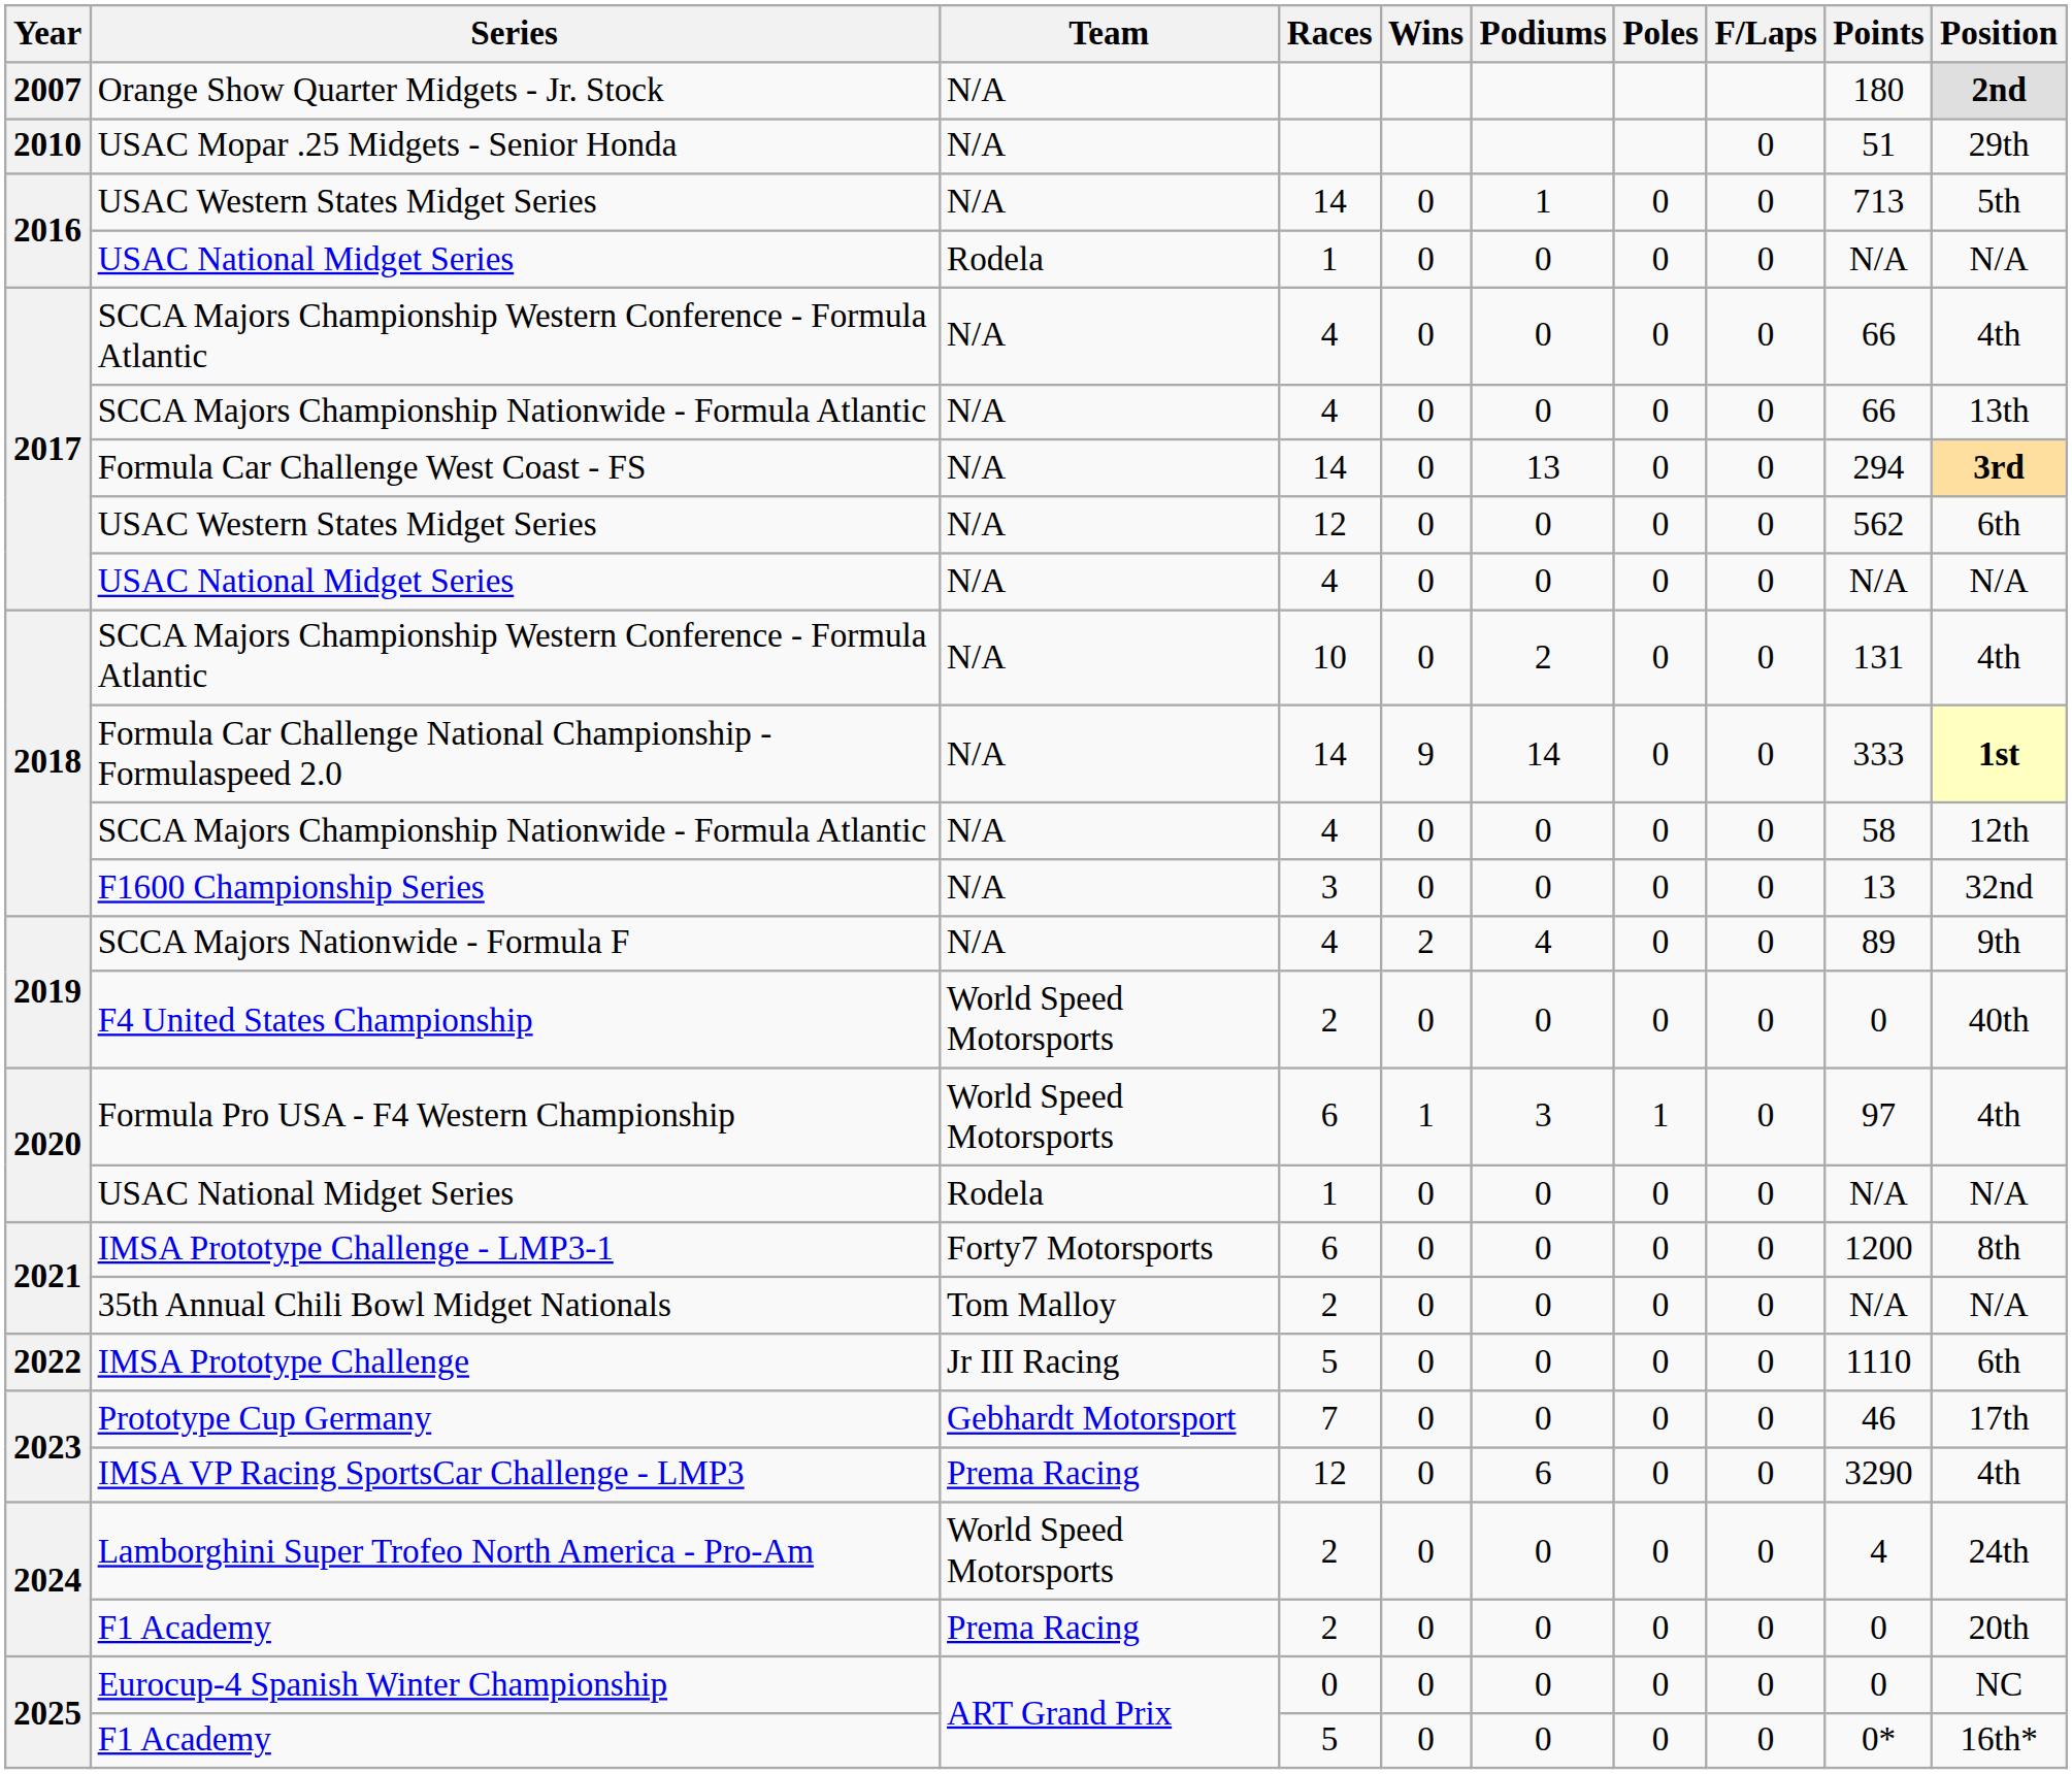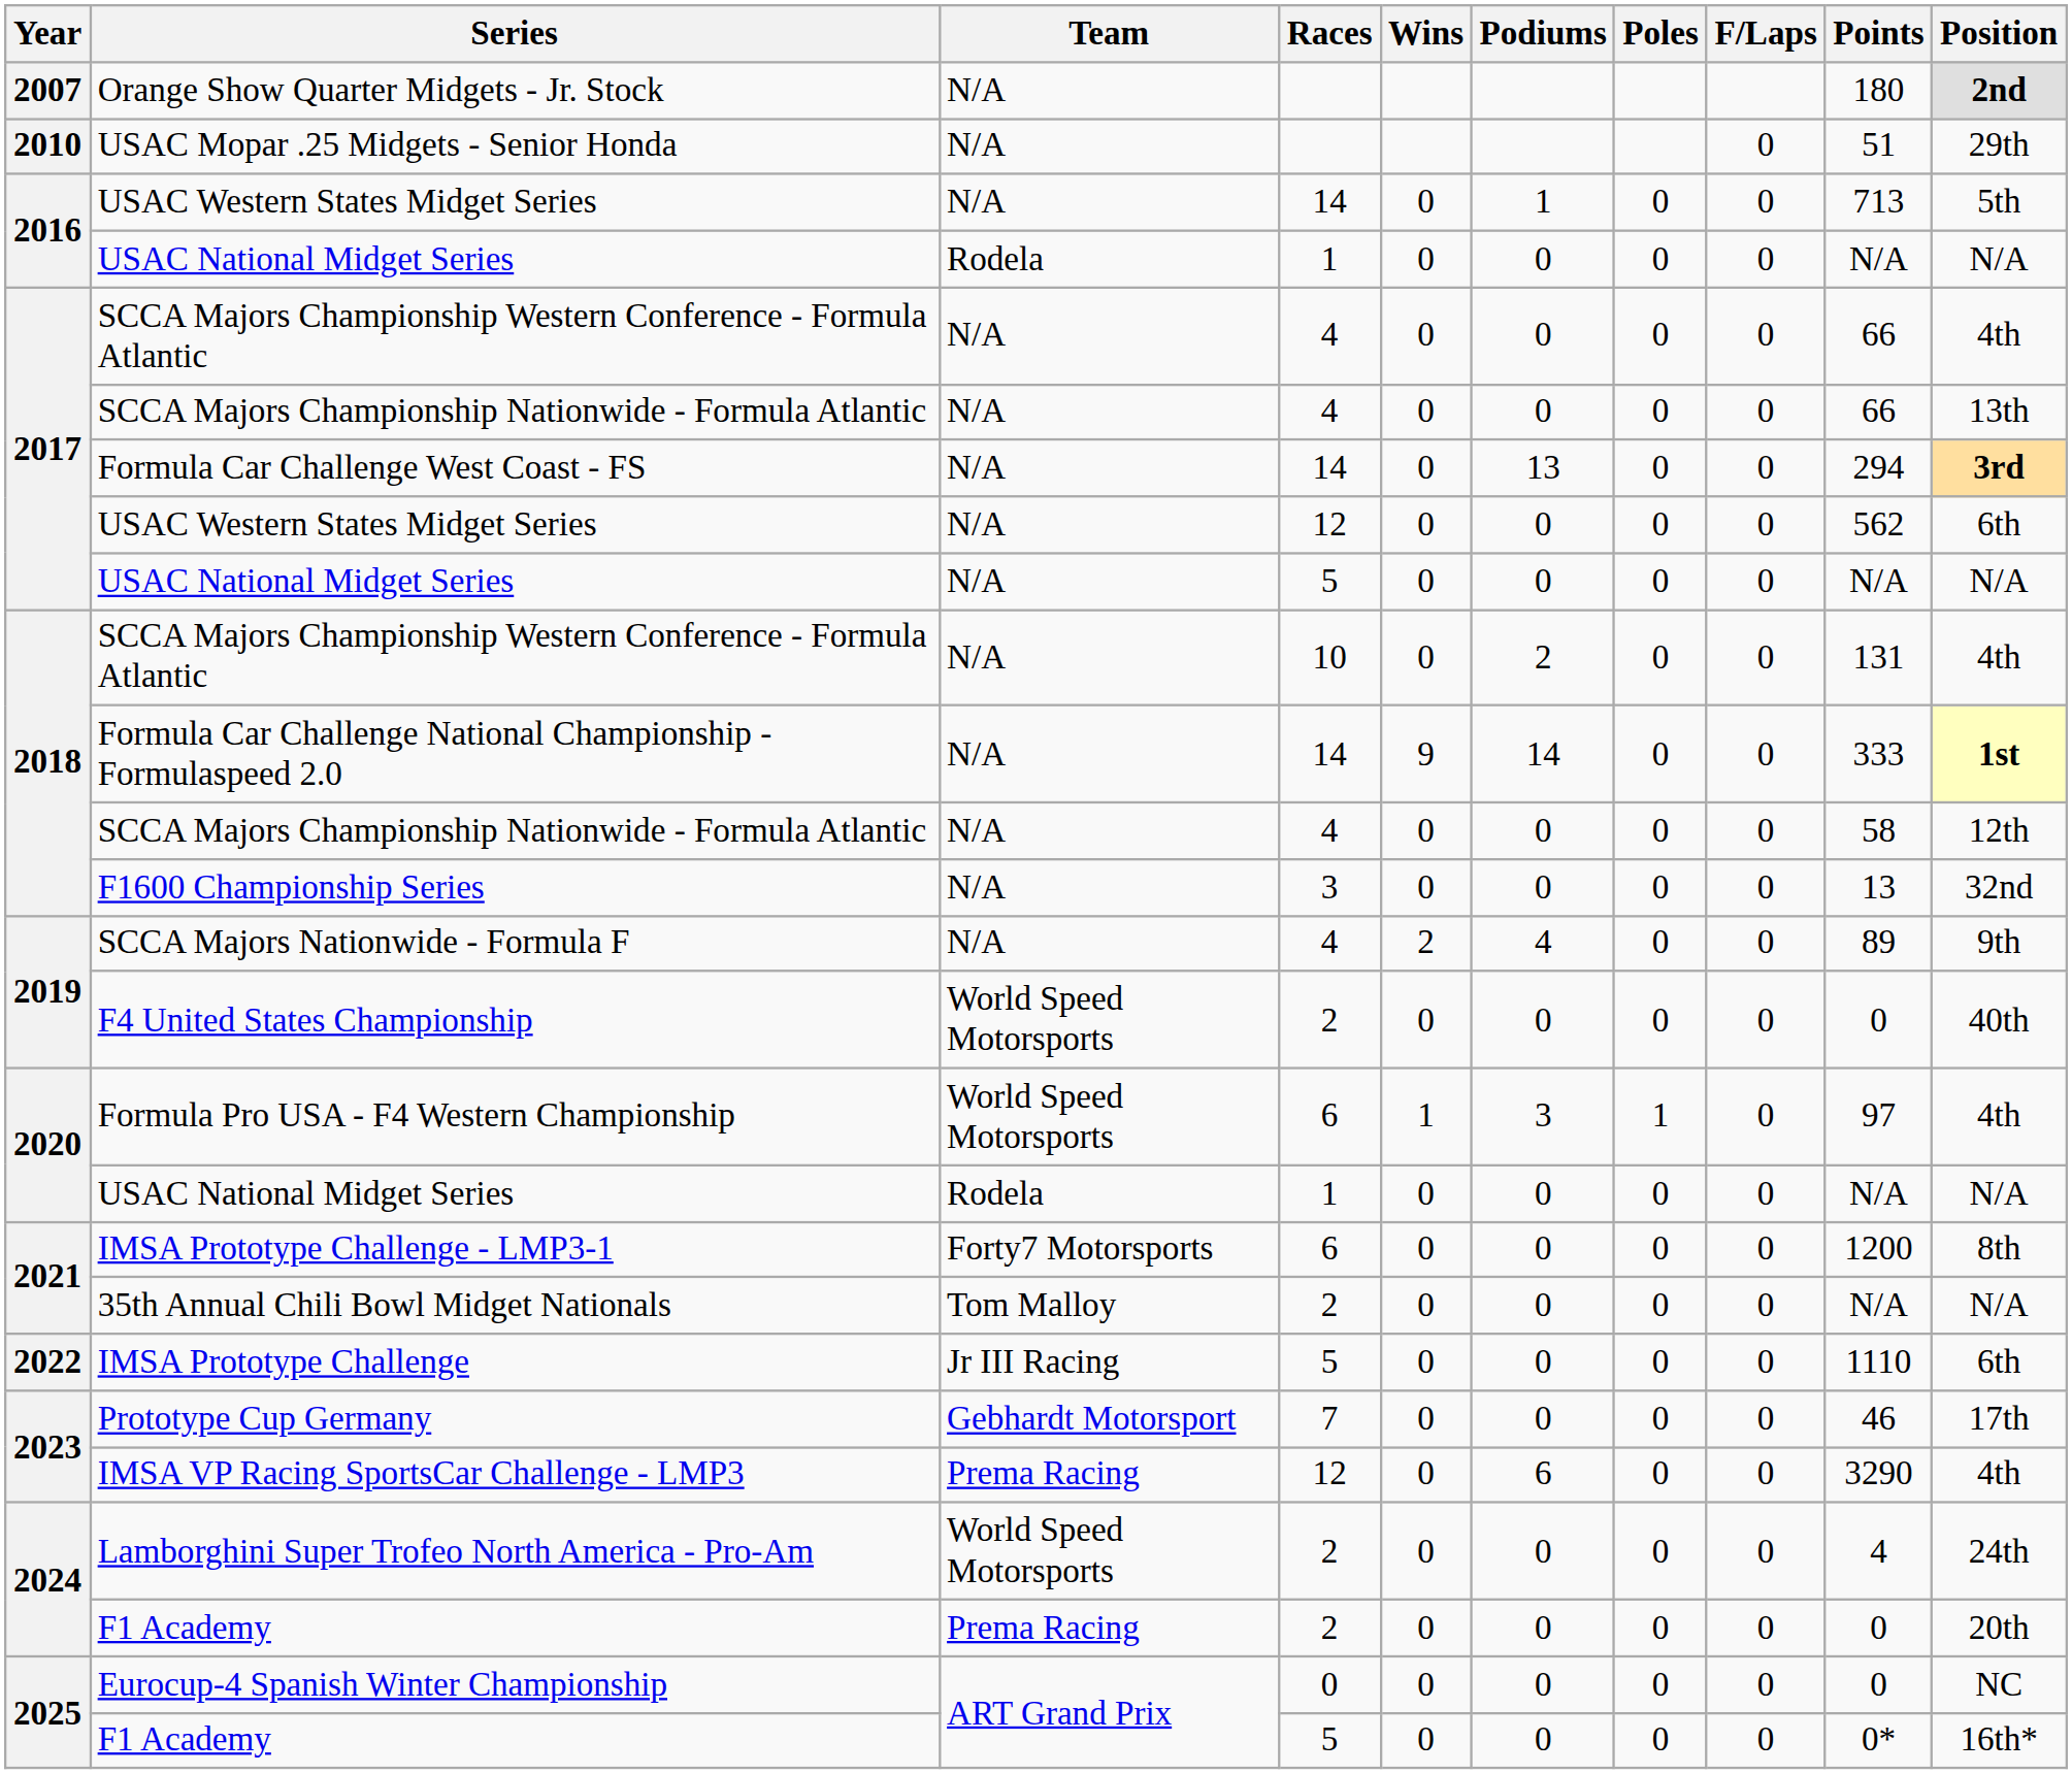 <table class="wikitable" style="font-size: 90%; text-align:center;">
 <tr>
 <th>Year</th>
 <th>Series</th>
 <th>Team</th>
 <th>Races</th>
 <th>Wins</th>
 <th>Podiums</th>
 <th>Poles</th>
 <th>F/Laps</th>
 <th>Points</th>
 <th>Position</th>
 </tr>
 <tr>
 <th>2007</th>
 <td style="text-align:left;">Orange Show Quarter Midgets - Jr. Stock</td>
 <td style="text-align:left;">N/A</td>
 <td></td>
 <td></td>
 <td></td>
 <td></td>
 <td></td>
 <td>180</td>
 <td style="background:#DFDFDF;"><strong>2nd</strong></td>
 </tr>
 <tr>
 <th>2010</th>
 <td style="text-align:left;">USAC Mopar .25 Midgets - Senior Honda</td>
 <td style="text-align:left;">N/A</td>
 <td></td>
 <td></td>
 <td></td>
 <td></td>
 <td>0</td>
 <td>51</td>
 <td>29th</td>
 </tr>
 <tr>
 <th rowspan="2">2016</th>
 <td style="text-align:left;">USAC Western States Midget Series</td>
 <td style="text-align:left;">N/A</td>
 <td>14</td>
 <td>0</td>
 <td>1</td>
 <td>0</td>
 <td>0</td>
 <td>713</td>
 <td>5th</td>
 </tr>
 <tr>
 <td style="text-align:left;"><a href='#'>USAC National Midget Series</a></td>
 <td style="text-align:left;">Rodela</td>
 <td>1</td>
 <td>0</td>
 <td>0</td>
 <td>0</td>
 <td>0</td>
 <td>N/A</td>
 <td>N/A</td>
 </tr>
 <tr>
 <th rowspan="5">2017</th>
 <td style="text-align:left;">SCCA Majors Championship Western Conference - Formula Atlantic</td>
 <td style="text-align:left;">N/A</td>
 <td>4</td>
 <td>0</td>
 <td>0</td>
 <td>0</td>
 <td>0</td>
 <td>66</td>
 <td>4th</td>
 </tr>
 <tr>
 <td style="text-align:left;">SCCA Majors Championship Nationwide - Formula Atlantic</td>
 <td style="text-align:left;">N/A</td>
 <td>4</td>
 <td>0</td>
 <td>0</td>
 <td>0</td>
 <td>0</td>
 <td>66</td>
 <td>13th</td>
 </tr>
 <tr>
 <td style="text-align:left;">Formula Car Challenge West Coast - FS</td>
 <td style="text-align:left;">N/A</td>
 <td>14</td>
 <td>0</td>
 <td>13</td>
 <td>0</td>
 <td>0</td>
 <td>294</td>
 <td style="background:#FFDF9F;"><strong>3rd</strong></td>
 </tr>
 <tr>
 <td style="text-align:left;">USAC Western States Midget Series</td>
 <td style="text-align:left;">N/A</td>
 <td>12</td>
 <td>0</td>
 <td>0</td>
 <td>0</td>
 <td>0</td>
 <td>562</td>
 <td>6th</td>
 </tr>
 <tr>
 <td style="text-align:left;"><a href='#'>USAC National Midget Series</a></td>
 <td style="text-align:left;">N/A</td>
-<td>4</td>
+<td>5</td>
 <td>0</td>
 <td>0</td>
 <td>0</td>
 <td>0</td>
 <td>N/A</td>
 <td>N/A</td>
 </tr>
 <tr>
 <th rowspan="4">2018</th>
 <td style="text-align:left;">SCCA Majors Championship Western Conference - Formula Atlantic</td>
 <td style="text-align:left;">N/A</td>
 <td>10</td>
 <td>0</td>
 <td>2</td>
 <td>0</td>
 <td>0</td>
 <td>131</td>
 <td>4th</td>
 </tr>
 <tr>
 <td style="text-align:left;">Formula Car Challenge National Championship - Formulaspeed 2.0</td>
 <td style="text-align:left;">N/A</td>
 <td>14</td>
 <td>9</td>
 <td>14</td>
 <td>0</td>
 <td>0</td>
 <td>333</td>
 <td style="background:#FFFFBF;"><strong>1st</strong></td>
 </tr>
 <tr>
 <td style="text-align:left;">SCCA Majors Championship Nationwide - Formula Atlantic</td>
 <td style="text-align:left;">N/A</td>
 <td>4</td>
 <td>0</td>
 <td>0</td>
 <td>0</td>
 <td>0</td>
 <td>58</td>
 <td>12th</td>
 </tr>
 <tr>
 <td style="text-align:left;"><a href='#'>F1600 Championship Series</a></td>
 <td style="text-align:left;">N/A</td>
 <td>3</td>
 <td>0</td>
 <td>0</td>
 <td>0</td>
 <td>0</td>
 <td>13</td>
 <td>32nd</td>
 </tr>
 <tr>
 <th rowspan="2">2019</th>
 <td style="text-align:left;">SCCA Majors Nationwide - Formula F</td>
 <td style="text-align:left;">N/A</td>
 <td>4</td>
 <td>2</td>
 <td>4</td>
 <td>0</td>
 <td>0</td>
 <td>89</td>
 <td>9th</td>
 </tr>
 <tr>
 <td style="text-align:left;"><a href='#'>F4 United States Championship</a></td>
 <td style="text-align:left;">World Speed Motorsports</td>
 <td>2</td>
 <td>0</td>
 <td>0</td>
 <td>0</td>
 <td>0</td>
 <td>0</td>
 <td>40th</td>
 </tr>
 <tr>
 <th rowspan="2">2020</th>
 <td style="text-align:left;">Formula Pro USA - F4 Western Championship</td>
 <td style="text-align:left;">World Speed Motorsports</td>
 <td>6</td>
 <td>1</td>
 <td>3</td>
 <td>1</td>
 <td>0</td>
 <td>97</td>
 <td>4th</td>
 </tr>
 <tr>
 <td style="text-align:left;">USAC National Midget Series</td>
 <td style="text-align:left;">Rodela</td>
 <td>1</td>
 <td>0</td>
 <td>0</td>
 <td>0</td>
 <td>0</td>
 <td>N/A</td>
 <td>N/A</td>
 </tr>
 <tr>
 <th rowspan="2">2021</th>
 <td style="text-align:left;"><a href='#'>IMSA Prototype Challenge - LMP3-1</a></td>
 <td style="text-align:left;">Forty7 Motorsports</td>
 <td>6</td>
 <td>0</td>
 <td>0</td>
 <td>0</td>
 <td>0</td>
 <td>1200</td>
 <td>8th</td>
 </tr>
 <tr>
 <td style="text-align:left;">35th Annual Chili Bowl Midget Nationals</td>
 <td style="text-align:left;">Tom Malloy</td>
 <td>2</td>
 <td>0</td>
 <td>0</td>
 <td>0</td>
 <td>0</td>
 <td>N/A</td>
 <td>N/A</td>
 </tr>
 <tr>
 <th>2022</th>
 <td style="text-align:left;"><a href='#'>IMSA Prototype Challenge</a></td>
 <td style="text-align:left;">Jr III Racing</td>
 <td>5</td>
 <td>0</td>
 <td>0</td>
 <td>0</td>
 <td>0</td>
 <td>1110</td>
 <td>6th</td>
 </tr>
 <tr>
 <th rowspan="2">2023</th>
 <td style="text-align:left;"><a href='#'>Prototype Cup Germany</a></td>
 <td style="text-align:left;"><a href='#'>Gebhardt Motorsport</a></td>
 <td>7</td>
 <td>0</td>
 <td>0</td>
 <td>0</td>
 <td>0</td>
 <td>46</td>
 <td>17th</td>
 </tr>
 <tr>
 <td style="text-align:left;"><a href='#'>IMSA VP Racing SportsCar Challenge - LMP3</a></td>
 <td style="text-align:left;"><a href='#'>Prema Racing</a></td>
 <td>12</td>
 <td>0</td>
 <td>6</td>
 <td>0</td>
 <td>0</td>
 <td>3290</td>
 <td>4th</td>
 </tr>
 <tr>
 <th rowspan="2">2024</th>
 <td style="text-align:left;"><a href='#'>Lamborghini Super Trofeo North America - Pro-Am</a></td>
 <td style="text-align:left;">World Speed Motorsports</td>
 <td>2</td>
 <td>0</td>
 <td>0</td>
 <td>0</td>
 <td>0</td>
 <td>4</td>
 <td>24th</td>
 </tr>
 <tr>
 <td style="text-align:left;"><a href='#'>F1 Academy</a></td>
 <td style="text-align:left;"><a href='#'>Prema Racing</a></td>
 <td>2</td>
 <td>0</td>
 <td>0</td>
 <td>0</td>
 <td>0</td>
 <td>0</td>
 <td>20th</td>
 </tr>
 <tr>
 <th rowspan="2">2025</th>
 <td style="text-align:left;"><a href='#'>Eurocup-4 Spanish Winter Championship</a></td>
 <td style="text-align:left;" rowspan="2"><a href='#'>ART Grand Prix</a></td>
 <td>0</td>
 <td>0</td>
 <td>0</td>
 <td>0</td>
 <td>0</td>
 <td>0</td>
 <td>NC</td>
 </tr>
 <tr>
 <td style="text-align:left;"><a href='#'>F1 Academy</a></td>
 <td>5</td>
 <td>0</td>
 <td>0</td>
 <td>0</td>
 <td>0</td>
 <td>0*</td>
 <td>16th*</td>
 </tr>
 </table>
